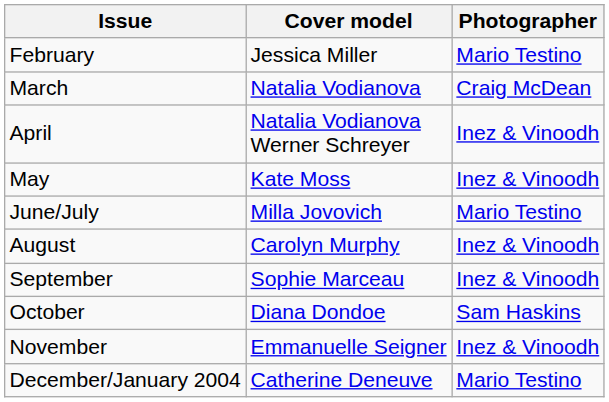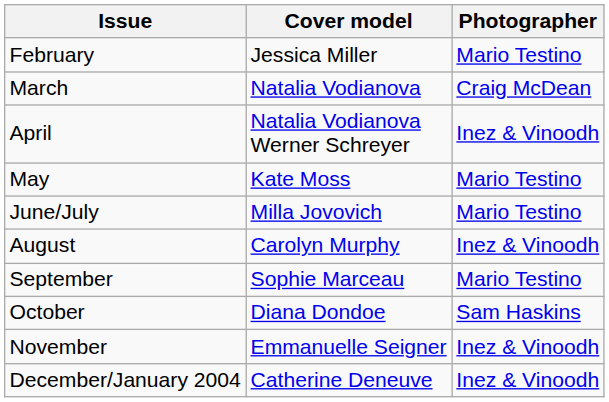 <table class="sortable wikitable">
 <tr>
 <th>Issue</th>
 <th>Cover model</th>
 <th>Photographer</th>
 </tr>
 <tr>
 <td>February</td>
 <td>Jessica Miller</td>
 <td><a href='#'>Mario Testino</a></td>
 </tr>
 <tr>
 <td>March</td>
 <td><a href='#'>Natalia Vodianova</a></td>
 <td><a href='#'>Craig McDean</a></td>
 </tr>
 <tr>
 <td>April</td>
 <td><a href='#'>Natalia Vodianova</a><br>Werner Schreyer</td>
 <td><a href='#'>Inez & Vinoodh</a></td>
 </tr>
 <tr>
 <td>May</td>
 <td><a href='#'>Kate Moss</a></td>
-<td><a href='#'>Inez & Vinoodh</a></td>
+<td><a href='#'>Mario Testino</a></td>
 </tr>
 <tr>
 <td>June/July</td>
 <td><a href='#'>Milla Jovovich</a></td>
 <td><a href='#'>Mario Testino</a></td>
 </tr>
 <tr>
 <td>August</td>
 <td><a href='#'>Carolyn Murphy</a></td>
 <td><a href='#'>Inez & Vinoodh</a></td>
 </tr>
 <tr>
 <td>September</td>
 <td><a href='#'>Sophie Marceau</a></td>
-<td><a href='#'>Inez & Vinoodh</a></td>
+<td><a href='#'>Mario Testino</a></td>
 </tr>
 <tr>
 <td>October</td>
 <td><a href='#'>Diana Dondoe</a></td>
 <td><a href='#'>Sam Haskins</a></td>
 </tr>
 <tr>
 <td>November</td>
 <td><a href='#'>Emmanuelle Seigner</a></td>
 <td><a href='#'>Inez & Vinoodh</a></td>
 </tr>
 <tr>
 <td>December/January 2004</td>
 <td><a href='#'>Catherine Deneuve</a></td>
-<td><a href='#'>Mario Testino</a></td>
+<td><a href='#'>Inez & Vinoodh</a></td>
 </tr>
 </table>
